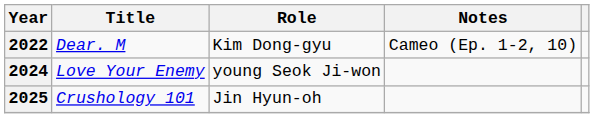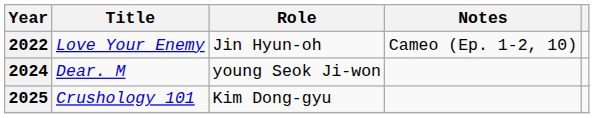 <table class="wikitable sortable plainrowheaders">
 <tr>
 <th scope="col">Year</th>
 <th scope="col">Title</th>
 <th scope="col">Role</th>
 <th scope="col">Notes</th>
 <th scope="col" class="unsortable"></th>
 </tr>
 <tr>
 <th scope="row">2022</th>
-<td><em><a href='#'>Dear. M</a></em></td>
-<td>Kim Dong-gyu</td>
+<td><em><a href='#'>Love Your Enemy</a></em></td>
+<td>Jin Hyun-oh</td>
 <td>Cameo (Ep. 1-2, 10)</td>
 <td></td>
 </tr>
 <tr>
 <th scope="row">2024</th>
-<td><em><a href='#'>Love Your Enemy</a></em></td>
+<td><em><a href='#'>Dear. M</a></em></td>
 <td>young Seok Ji-won</td>
 <td></td>
 <td></td>
 </tr>
 <tr>
 <th scope="row">2025</th>
 <td><em><a href='#'>Crushology 101</a></em></td>
-<td>Jin Hyun-oh</td>
+<td>Kim Dong-gyu</td>
 <td></td>
 <td></td>
 </tr>
 <tr>
 </tr>
 </table>
